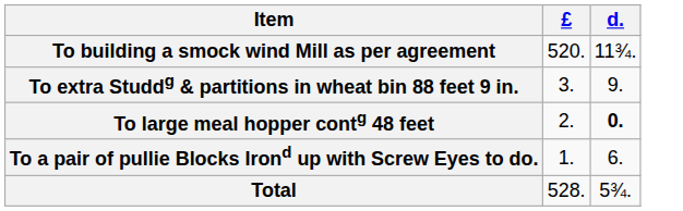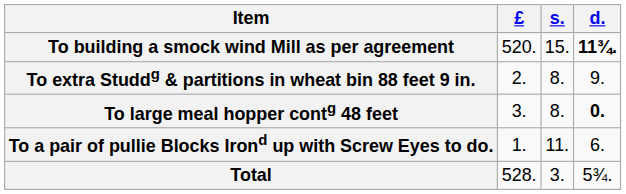 <table class="wikitable plainrowheaders" style="text-align:center">
 <tr>
 <th scope="col">Item</th>
 <th scope="col"><a href='#'>£</a></th>
+<th scope="col"><a href='#'>s.</a></th>
 <th scope="col"><a href='#'>d.</a></th>
 </tr>
 <tr>
 <th scope="row">To building a smock wind Mill as per agreement</th>
 <td>520.</td>
-<td>11¾.</td>
+<td>15.</td>
+<td><strong>11¾.</strong></td>
 </tr>
 <tr>
 <th scope="row">To extra Studd<sup>g</sup> & partitions in wheat bin 88 feet 9 in.</th>
-<td>3.</td>
+<td>2.</td>
+<td>8.</td>
 <td>9.</td>
 </tr>
 <tr>
 <th scope="row">To large meal hopper cont<sup>g</sup> 48 feet</th>
-<td>2.</td>
+<td>3.</td>
+<td>8.</td>
 <td><strong>0.</strong></td>
 </tr>
 <tr>
 <th scope="row">To a pair of pullie Blocks Iron<sup>d</sup> up with Screw Eyes to do.</th>
 <td>1.</td>
+<td>11.</td>
 <td>6.</td>
 </tr>
 <tr>
 <th scope="row">Total</th>
 <td>528.</td>
+<td>3.</td>
 <td>5¾.</td>
 </tr>
 </table>
